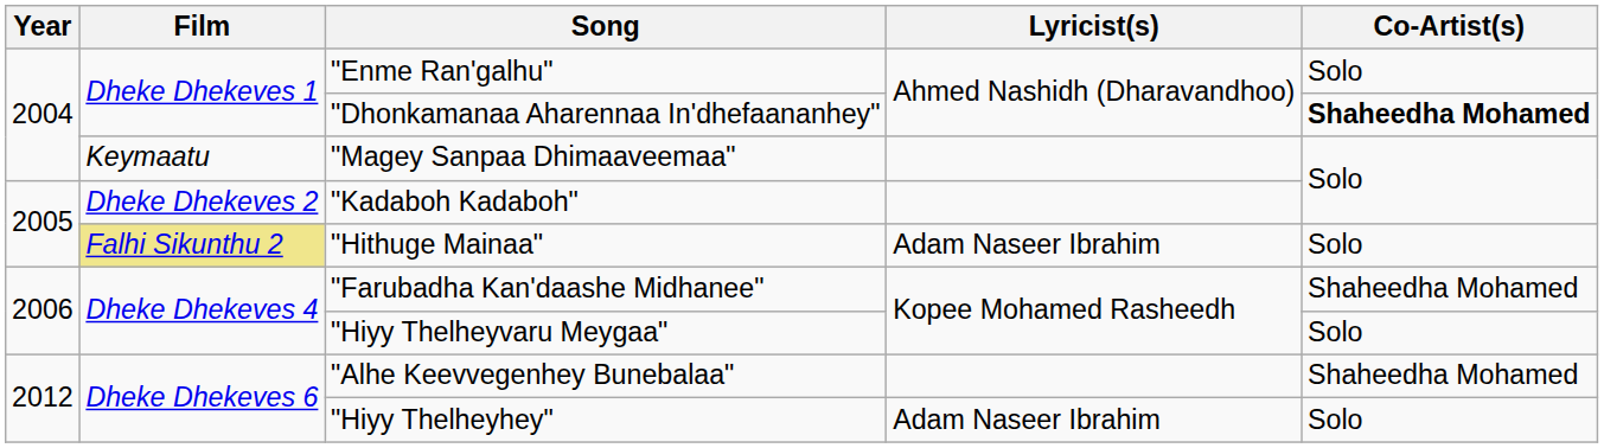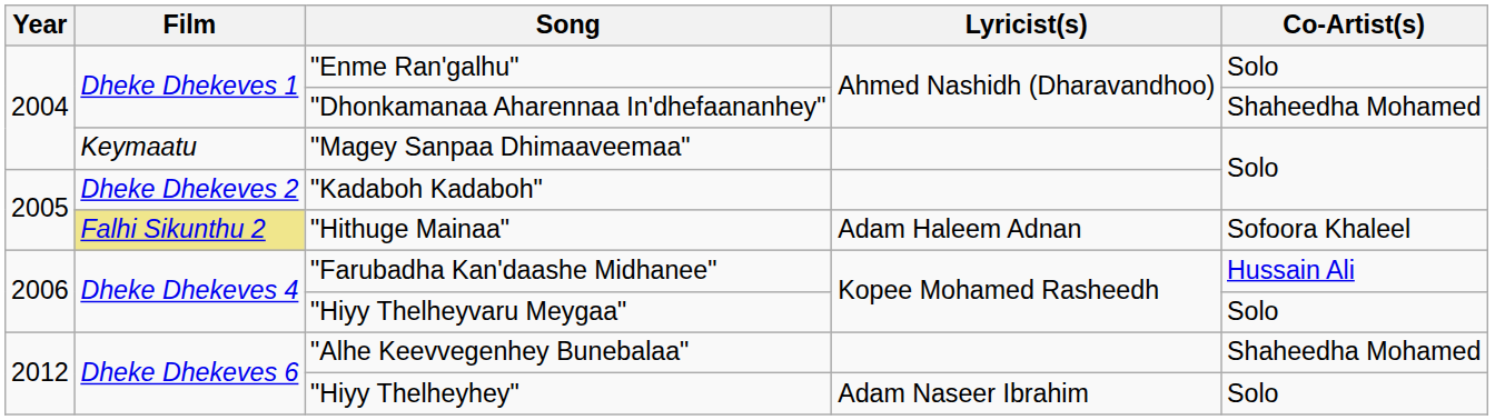 <table class="wikitable">
 <tr>
 <th>Year</th>
 <th>Film</th>
 <th>Song</th>
 <th>Lyricist(s)</th>
 <th>Co-Artist(s)</th>
 </tr>
 <tr>
 <td rowspan="3">2004</td>
 <td rowspan="2"><em><a href='#'>Dheke Dhekeves 1</a></em></td>
 <td>"Enme Ran'galhu"</td>
 <td rowspan="2">Ahmed Nashidh (Dharavandhoo)</td>
 <td>Solo</td>
 </tr>
 <tr>
 <td>"Dhonkamanaa Aharennaa In'dhefaananhey"</td>
-<td><strong>Shaheedha Mohamed</strong></td>
+<td>Shaheedha Mohamed</td>
 </tr>
 <tr>
 <td><em>Keymaatu</em></td>
 <td>"Magey Sanpaa Dhimaaveemaa"</td>
 <td></td>
 <td rowspan="2">Solo</td>
 </tr>
 <tr>
 <td rowspan="2">2005</td>
 <td><em><a href='#'>Dheke Dhekeves 2</a></em></td>
 <td>"Kadaboh Kadaboh"</td>
 <td></td>
 </tr>
 <tr>
 <td style="background: khaki;"><em><a href='#'>Falhi Sikunthu 2</a></em></td>
 <td>"Hithuge Mainaa"</td>
-<td>Adam Naseer Ibrahim</td>
-<td>Solo</td>
+<td>Adam Haleem Adnan</td>
+<td>Sofoora Khaleel</td>
 </tr>
 <tr>
 <td rowspan="2">2006</td>
 <td rowspan="2"><em><a href='#'>Dheke Dhekeves 4</a></em></td>
 <td>"Farubadha Kan'daashe Midhanee"</td>
 <td rowspan="2">Kopee Mohamed Rasheedh</td>
-<td>Shaheedha Mohamed</td>
+<td><a href='#'>Hussain Ali</a></td>
 </tr>
 <tr>
 <td>"Hiyy Thelheyvaru Meygaa"</td>
 <td>Solo</td>
 </tr>
 <tr>
 <td rowspan="2">2012</td>
 <td rowspan="2"><em><a href='#'>Dheke Dhekeves 6</a></em></td>
 <td>"Alhe Keevvegenhey Bunebalaa"</td>
 <td></td>
 <td>Shaheedha Mohamed</td>
 </tr>
 <tr>
 <td>"Hiyy Thelheyhey"</td>
 <td>Adam Naseer Ibrahim</td>
 <td>Solo</td>
 </tr>
 </table>
